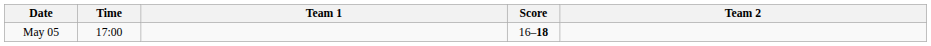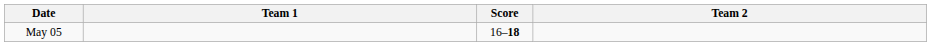 <table class="wikitable" width="100%">
 <tr>
 <th style="width:7%">Date</th>
-<th style="width:6%">Time</th>
 <th style="width:35%">Team 1</th>
 <th style="width:5%">Score</th>
 <th style="width:35%">Team 2</th>
 </tr>
 <tr>
 <td style="text-align:center">May 05</td>
-<td style="text-align:center">17:00</td>
 <td style="text-align:right"></td>
 <td style="text-align:center">16–<strong>18</strong></td>
 <td style="text-align:left"><strong></strong></td>
 </tr>
 </table>
